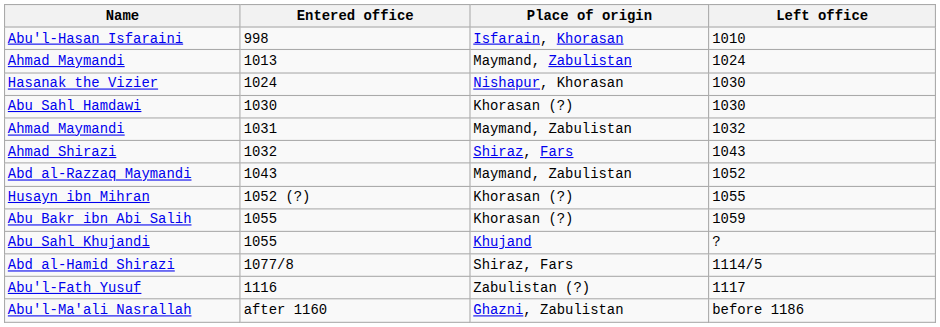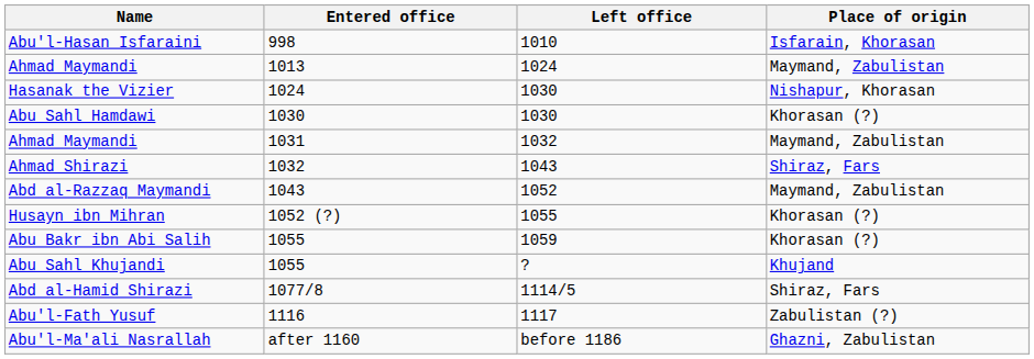 <table class="wikitable sortable">
 <tr>
 <th scope="col" width="300px" data-sort-type="text">Name</th>
 <th scope="col" width="300px" data-sort-type="text">Entered office</th>
+<th scope="col" width="300px" data-sort-type="text">Left office</th>
 <th scope="col" width="300px" data-sort-type="text">Place of origin</th>
-<th scope="col" width="300px" data-sort-type="text">Left office</th>
 </tr>
 <tr>
 <td><a href='#'>Abu'l-Hasan Isfaraini</a></td>
 <td>998</td>
+<td>1010</td>
 <td><a href='#'>Isfarain</a>, <a href='#'>Khorasan</a></td>
-<td>1010</td>
 </tr>
 <tr>
 <td><a href='#'>Ahmad Maymandi</a></td>
 <td>1013</td>
+<td>1024</td>
 <td>Maymand, <a href='#'>Zabulistan</a></td>
-<td>1024</td>
 </tr>
 <tr>
 <td><a href='#'>Hasanak the Vizier</a></td>
 <td>1024</td>
+<td>1030</td>
 <td><a href='#'>Nishapur</a>, Khorasan</td>
-<td>1030</td>
 </tr>
 <tr>
 <td><a href='#'>Abu Sahl Hamdawi</a></td>
 <td>1030</td>
+<td>1030</td>
 <td>Khorasan (?)</td>
-<td>1030</td>
 </tr>
 <tr>
 <td><a href='#'>Ahmad Maymandi</a></td>
 <td>1031</td>
+<td>1032</td>
 <td>Maymand, Zabulistan</td>
-<td>1032</td>
 </tr>
 <tr>
 <td><a href='#'>Ahmad Shirazi</a></td>
 <td>1032</td>
+<td>1043</td>
 <td><a href='#'>Shiraz</a>, <a href='#'>Fars</a></td>
-<td>1043</td>
 </tr>
 <tr>
 <td><a href='#'>Abd al-Razzaq Maymandi</a></td>
 <td>1043</td>
+<td>1052</td>
 <td>Maymand, Zabulistan</td>
-<td>1052</td>
 </tr>
 <tr>
 <td><a href='#'>Husayn ibn Mihran</a></td>
 <td>1052 (?)</td>
+<td>1055</td>
 <td>Khorasan (?)</td>
-<td>1055</td>
 </tr>
 <tr>
 <td><a href='#'>Abu Bakr ibn Abi Salih</a></td>
 <td>1055</td>
+<td>1059</td>
 <td>Khorasan (?)</td>
-<td>1059</td>
 </tr>
 <tr>
 <td><a href='#'>Abu Sahl Khujandi</a></td>
 <td>1055</td>
+<td>?</td>
 <td><a href='#'>Khujand</a></td>
-<td>?</td>
 </tr>
 <tr>
 <td><a href='#'>Abd al-Hamid Shirazi</a></td>
 <td>1077/8</td>
+<td>1114/5</td>
 <td>Shiraz, Fars</td>
-<td>1114/5</td>
 </tr>
 <tr>
 <td><a href='#'>Abu'l-Fath Yusuf</a></td>
 <td>1116</td>
+<td>1117</td>
 <td>Zabulistan (?)</td>
-<td>1117</td>
 </tr>
 <tr>
 <td><a href='#'>Abu'l-Ma'ali Nasrallah</a></td>
 <td>after 1160</td>
+<td>before 1186</td>
 <td><a href='#'>Ghazni</a>, Zabulistan</td>
-<td>before 1186</td>
 </tr>
 </table>
